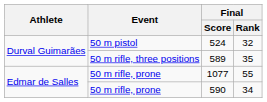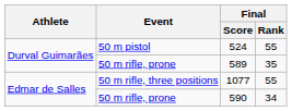 <table class="wikitable" style="font-size:90%">
 <tr>
 <th rowspan="2">Athlete</th>
 <th rowspan="2">Event</th>
 <th colspan="2">Final</th>
 </tr>
 <tr>
 <th>Score</th>
 <th>Rank</th>
 </tr>
 <tr>
 <td rowspan=2><a href='#'>Durval Guimarães</a></td>
 <td><a href='#'>50 m pistol</a></td>
 <td style="text-align:center;">524</td>
-<td style="text-align:center;">32</td>
+<td style="text-align:center;">55</td>
 </tr>
 <tr>
-<td><a href='#'>50 m rifle, three positions</a></td>
+<td><a href='#'>50 m rifle, prone</a></td>
 <td style="text-align:center;">589</td>
 <td style="text-align:center;">35</td>
 </tr>
 <tr>
 <td rowspan=2><a href='#'>Edmar de Salles</a></td>
-<td><a href='#'>50 m rifle, prone</a></td>
+<td><a href='#'>50 m rifle, three positions</a></td>
 <td style="text-align:center;">1077</td>
 <td style="text-align:center;">55</td>
 </tr>
 <tr>
 <td><a href='#'>50 m rifle, prone</a></td>
 <td style="text-align:center;">590</td>
 <td style="text-align:center;">34</td>
 </tr>
 </table>
